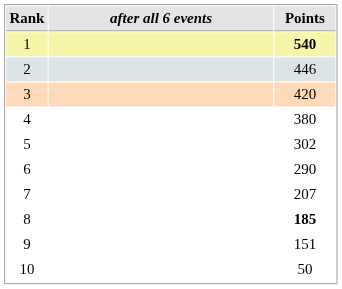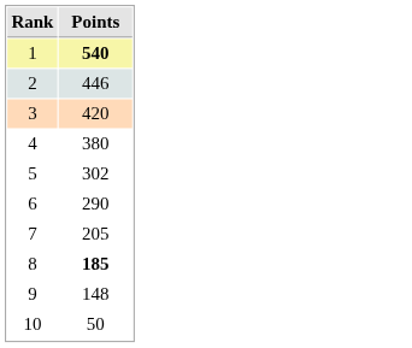 <table cellspacing="1" cellpadding="3" style="border:1px solid #AAAAAA;font-size:86%">
 <tr style="background-color: #E4E4E4;">
 <th style="border-bottom:1px solid #AAAAAA; width: 10px;">Rank</th>
-<th style="border-bottom:1px solid #AAAAAA; width: 200px;"><em>after all 6 events</em></th>
 <th style="border-bottom:1px solid #AAAAAA; width: 50px;">Points</th>
 </tr>
 <tr style="background:#f7f6a8;">
 <td align=center>1</td>
-<td><strong></strong></td>
 <td align=center><strong>540</strong></td>
 </tr>
 <tr style="background:#dce5e5;">
 <td align=center>2</td>
-<td></td>
 <td align=center>446</td>
 </tr>
 <tr style="background:#ffdab9;">
 <td align=center>3</td>
-<td></td>
 <td align=center>420</td>
 </tr>
 <tr>
 <td align=center>4</td>
-<td></td>
 <td align=center>380</td>
 </tr>
 <tr>
 <td align=center>5</td>
-<td></td>
 <td align=center>302</td>
 </tr>
 <tr>
 <td align=center>6</td>
-<td></td>
 <td align=center>290</td>
 </tr>
 <tr>
 <td align=center>7</td>
-<td></td>
-<td align=center>207</td>
+<td align=center>205</td>
 </tr>
 <tr>
 <td align=center>8</td>
-<td></td>
 <td align=center><strong>185</strong></td>
 </tr>
 <tr>
 <td align=center>9</td>
-<td></td>
-<td align=center>151</td>
+<td align=center>148</td>
 </tr>
 <tr>
 <td align=center>10</td>
-<td></td>
 <td align=center>50</td>
 </tr>
 </table>
